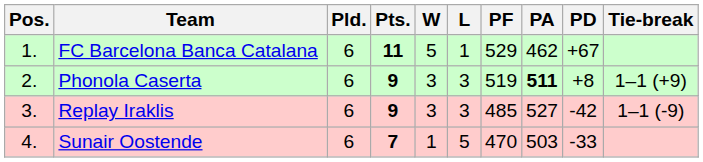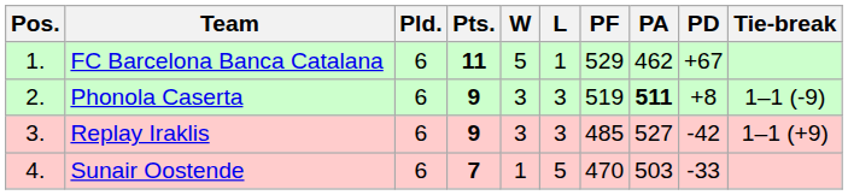 <table class="wikitable" style="text-align:center">
 <tr>
 <th width=15>Pos.</th>
 <th width=220>Team</th>
 <th width=20>Pld.</th>
 <th width=20>Pts.</th>
 <th width=20>W</th>
 <th width=20>L</th>
 <th width=20>PF</th>
 <th width=20>PA</th>
 <th width=20>PD</th>
 <th>Tie-break</th>
 </tr>
 <tr style="background: #ccffcc;">
 <td>1.</td>
 <td align=left> <a href='#'>FC Barcelona Banca Catalana</a></td>
 <td>6</td>
 <td><strong>11</strong></td>
 <td>5</td>
 <td>1</td>
 <td>529</td>
 <td>462</td>
 <td>+67</td>
 <td></td>
 </tr>
 <tr style="background: #ccffcc;">
 <td>2.</td>
 <td align=left> <a href='#'>Phonola Caserta</a></td>
 <td>6</td>
 <td><strong>9</strong></td>
 <td>3</td>
 <td>3</td>
 <td>519</td>
 <td><strong>511</strong></td>
 <td>+8</td>
-<td>1–1 (+9)</td>
+<td>1–1 (-9)</td>
 </tr>
 <tr style="background: #ffcccc;">
 <td>3.</td>
 <td align=left> <a href='#'>Replay Iraklis</a></td>
 <td>6</td>
 <td><strong>9</strong></td>
 <td>3</td>
 <td>3</td>
 <td>485</td>
 <td>527</td>
 <td>-42</td>
-<td>1–1 (-9)</td>
+<td>1–1 (+9)</td>
 </tr>
 <tr style="background: #ffcccc;">
 <td>4.</td>
 <td align=left> <a href='#'>Sunair Oostende</a></td>
 <td>6</td>
 <td><strong>7</strong></td>
 <td>1</td>
 <td>5</td>
 <td>470</td>
 <td>503</td>
 <td>-33</td>
 <td></td>
 </tr>
 </table>
